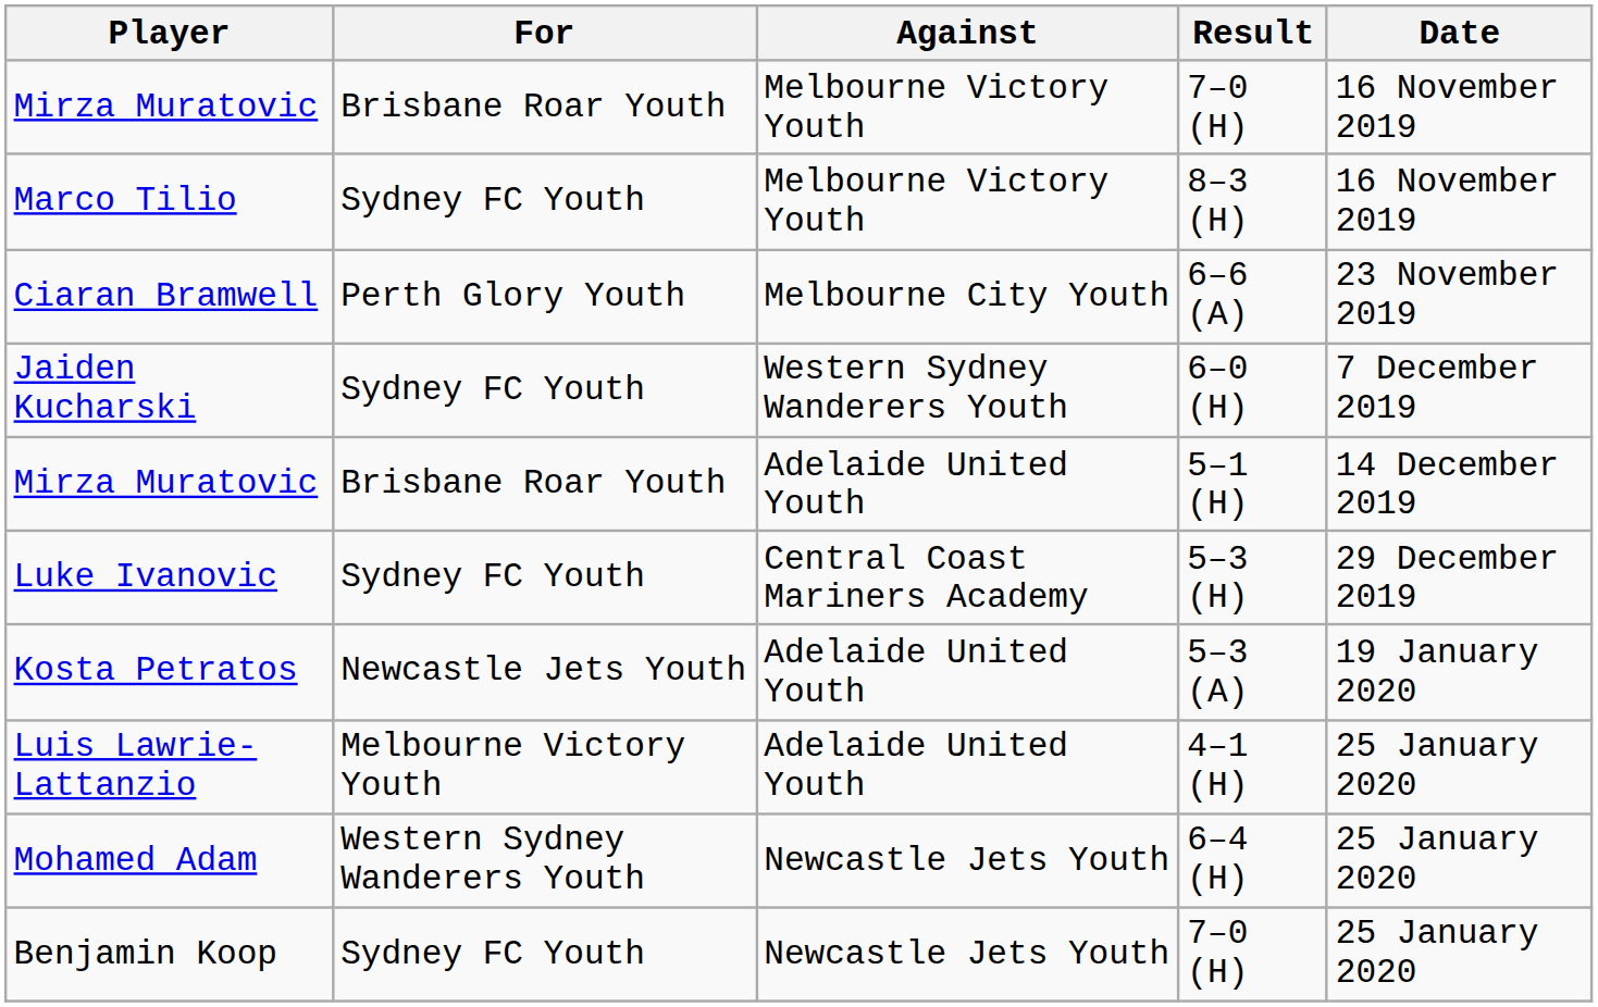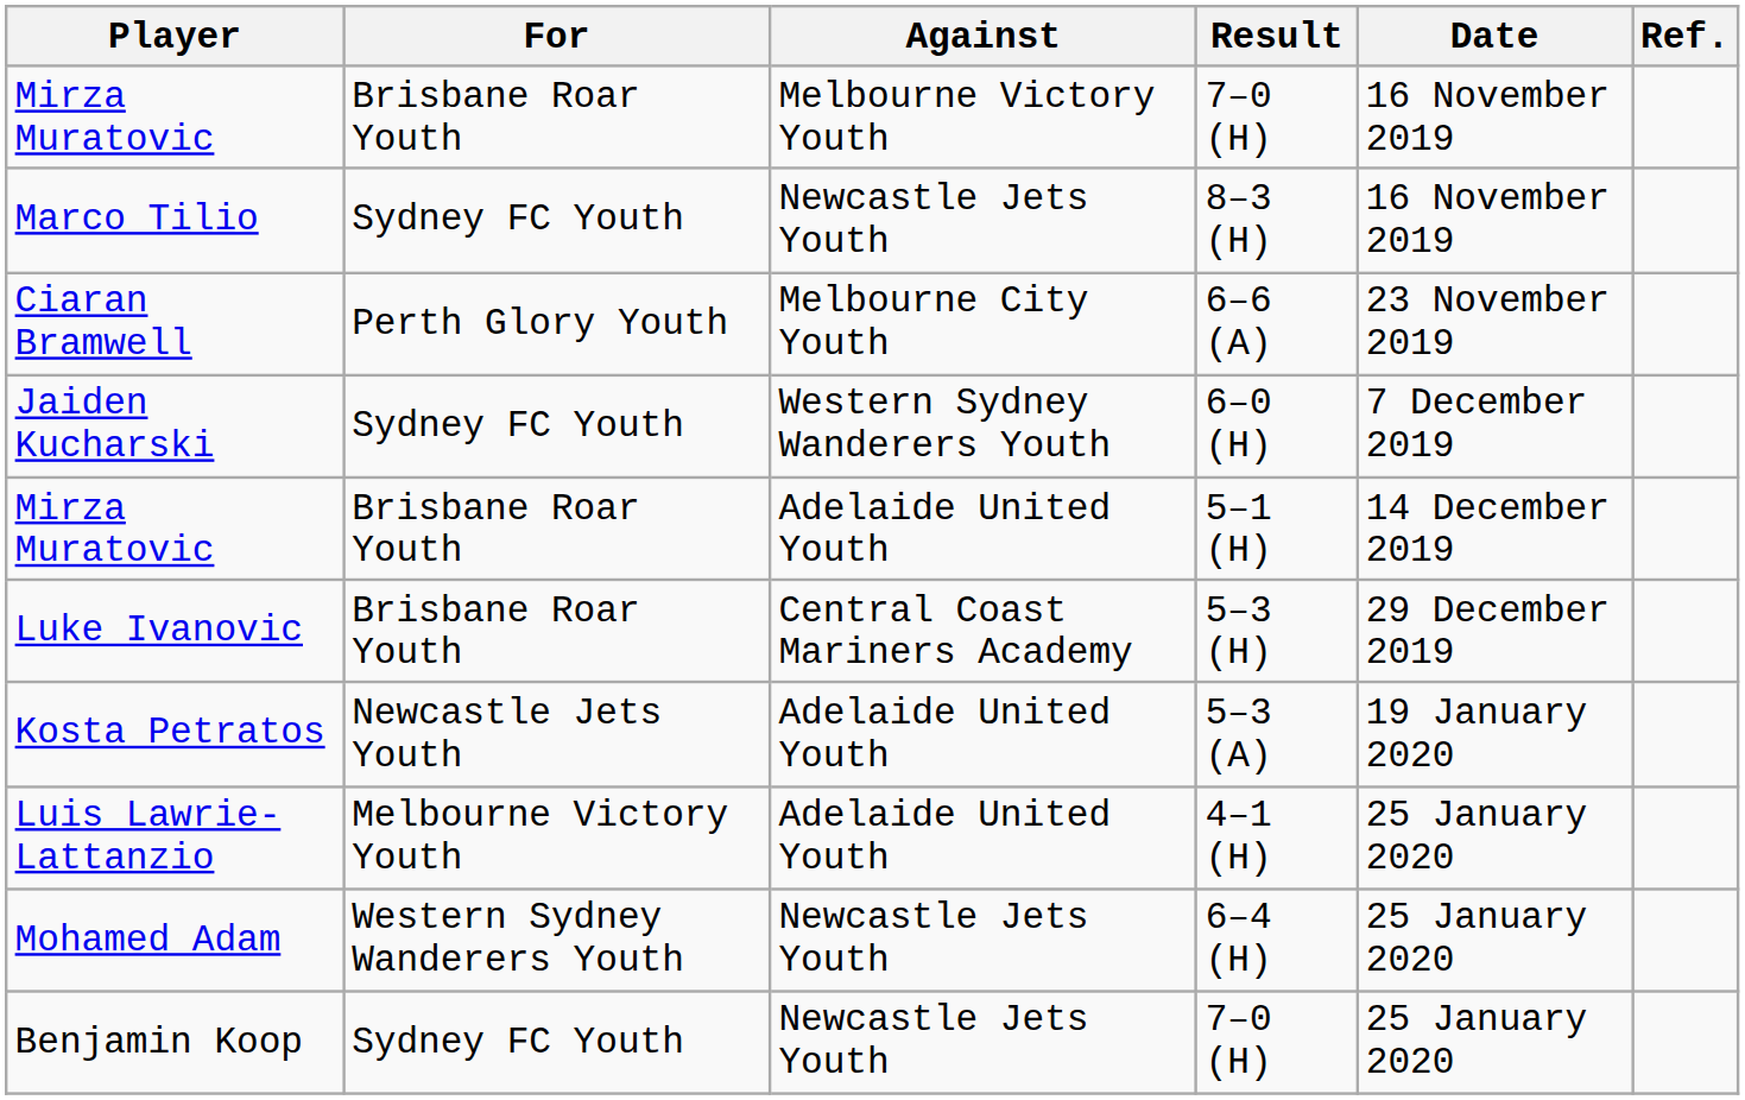 <table class="wikitable">
 <tr>
 <th>Player</th>
 <th>For</th>
 <th>Against</th>
 <th>Result</th>
 <th>Date</th>
+<th>Ref.</th>
 </tr>
 <tr>
 <td> <a href='#'>Mirza Muratovic</a></td>
 <td>Brisbane Roar Youth</td>
 <td>Melbourne Victory Youth</td>
 <td>7–0 (H)</td>
 <td>16 November 2019</td>
+<td></td>
 </tr>
 <tr>
 <td> <a href='#'>Marco Tilio</a></td>
 <td>Sydney FC Youth</td>
-<td>Melbourne Victory Youth</td>
+<td>Newcastle Jets Youth</td>
 <td>8–3 (H)</td>
 <td>16 November 2019</td>
+<td></td>
 </tr>
 <tr>
 <td> <a href='#'>Ciaran Bramwell</a></td>
 <td>Perth Glory Youth</td>
 <td>Melbourne City Youth</td>
 <td>6–6 (A)</td>
 <td>23 November 2019</td>
+<td></td>
 </tr>
 <tr>
 <td> <a href='#'>Jaiden Kucharski</a></td>
 <td>Sydney FC Youth</td>
 <td>Western Sydney Wanderers Youth</td>
 <td>6–0 (H)</td>
 <td>7 December 2019</td>
+<td></td>
 </tr>
 <tr>
 <td> <a href='#'>Mirza Muratovic</a></td>
 <td>Brisbane Roar Youth</td>
 <td>Adelaide United Youth</td>
 <td>5–1 (H)</td>
 <td>14 December 2019</td>
+<td></td>
 </tr>
 <tr>
 <td> <a href='#'>Luke Ivanovic</a></td>
-<td>Sydney FC Youth</td>
+<td>Brisbane Roar Youth</td>
 <td>Central Coast Mariners Academy</td>
 <td>5–3 (H)</td>
 <td>29 December 2019</td>
+<td></td>
 </tr>
 <tr>
 <td> <a href='#'>Kosta Petratos</a></td>
 <td>Newcastle Jets Youth</td>
 <td>Adelaide United Youth</td>
 <td>5–3 (A)</td>
 <td>19 January 2020</td>
+<td></td>
 </tr>
 <tr>
 <td> <a href='#'>Luis Lawrie-Lattanzio</a></td>
 <td>Melbourne Victory Youth</td>
 <td>Adelaide United Youth</td>
 <td>4–1 (H)</td>
 <td>25 January 2020</td>
+<td></td>
 </tr>
 <tr>
 <td> <a href='#'>Mohamed Adam</a></td>
 <td>Western Sydney Wanderers Youth</td>
 <td>Newcastle Jets Youth</td>
 <td>6–4 (H)</td>
 <td>25 January 2020</td>
+<td></td>
 </tr>
 <tr>
 <td> Benjamin Koop</td>
 <td>Sydney FC Youth</td>
 <td>Newcastle Jets Youth</td>
 <td>7–0 (H)</td>
 <td>25 January 2020</td>
+<td></td>
 </tr>
 </table>
